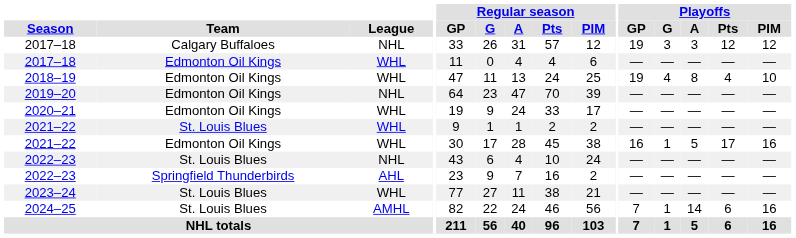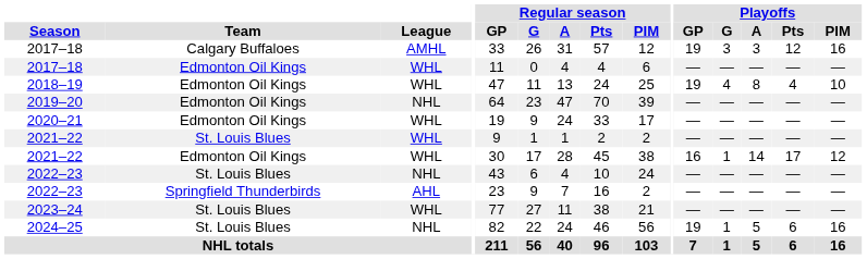 <table border="0" cellpadding="1" cellspacing="0" style="text-align:center; width:60em">
 <tr bgcolor="#e0e0e0">
 <th colspan="3" bgcolor="#ffffff"></th>
 <th rowspan="99" bgcolor="#ffffff"></th>
 <th colspan="5"><a href='#'>Regular season</a></th>
 <th rowspan="99" bgcolor="#ffffff"></th>
 <th colspan="5"><a href='#'>Playoffs</a></th>
 </tr>
 <tr bgcolor="#e0e0e0">
 <th><a href='#'>Season</a></th>
 <th>Team</th>
 <th>League</th>
 <th>GP</th>
 <th><a href='#'>G</a></th>
 <th><a href='#'>A</a></th>
 <th><a href='#'>Pts</a></th>
 <th><a href='#'>PIM</a></th>
 <th>GP</th>
 <th>G</th>
 <th>A</th>
 <th>Pts</th>
 <th>PIM</th>
 </tr>
 <tr>
 <td>2017–18</td>
 <td>Calgary Buffaloes</td>
-<td>NHL</td>
+<td><a href='#'>AMHL</a></td>
 <td>33</td>
 <td>26</td>
 <td>31</td>
 <td>57</td>
 <td>12</td>
 <td>19</td>
 <td>3</td>
 <td>3</td>
 <td>12</td>
-<td>12</td>
+<td>16</td>
 </tr>
 <tr bgcolor="#f0f0f0">
 <td><a href='#'>2017–18</a></td>
 <td><a href='#'>Edmonton Oil Kings</a></td>
 <td><a href='#'>WHL</a></td>
 <td>11</td>
 <td>0</td>
 <td>4</td>
 <td>4</td>
 <td>6</td>
 <td>—</td>
 <td>—</td>
 <td>—</td>
 <td>—</td>
 <td>—</td>
 </tr>
 <tr>
 <td><a href='#'>2018–19</a></td>
 <td>Edmonton Oil Kings</td>
 <td>WHL</td>
 <td>47</td>
 <td>11</td>
 <td>13</td>
 <td>24</td>
 <td>25</td>
 <td>19</td>
 <td>4</td>
 <td>8</td>
 <td>4</td>
 <td>10</td>
 </tr>
 <tr bgcolor="#f0f0f0">
 <td><a href='#'>2019–20</a></td>
 <td>Edmonton Oil Kings</td>
 <td>NHL</td>
 <td>64</td>
 <td>23</td>
 <td>47</td>
 <td>70</td>
 <td>39</td>
 <td>—</td>
 <td>—</td>
 <td>—</td>
 <td>—</td>
 <td>—</td>
 </tr>
 <tr>
 <td><a href='#'>2020–21</a></td>
 <td>Edmonton Oil Kings</td>
 <td>WHL</td>
 <td>19</td>
 <td>9</td>
 <td>24</td>
 <td>33</td>
 <td>17</td>
 <td>—</td>
 <td>—</td>
 <td>—</td>
 <td>—</td>
 <td>—</td>
 </tr>
 <tr bgcolor="#f0f0f0">
 <td><a href='#'>2021–22</a></td>
 <td><a href='#'>St. Louis Blues</a></td>
 <td><a href='#'>WHL</a></td>
 <td>9</td>
 <td>1</td>
 <td>1</td>
 <td>2</td>
 <td>2</td>
 <td>—</td>
 <td>—</td>
 <td>—</td>
 <td>—</td>
 <td>—</td>
 </tr>
 <tr>
 <td><a href='#'>2021–22</a></td>
 <td>Edmonton Oil Kings</td>
 <td>WHL</td>
 <td>30</td>
 <td>17</td>
 <td>28</td>
 <td>45</td>
 <td>38</td>
 <td>16</td>
 <td>1</td>
-<td>5</td>
+<td>14</td>
 <td>17</td>
-<td>16</td>
+<td>12</td>
 </tr>
 <tr bgcolor="#f0f0f0">
 <td><a href='#'>2022–23</a></td>
 <td>St. Louis Blues</td>
 <td>NHL</td>
 <td>43</td>
 <td>6</td>
 <td>4</td>
 <td>10</td>
 <td>24</td>
 <td>—</td>
 <td>—</td>
 <td>—</td>
 <td>—</td>
 <td>—</td>
 </tr>
 <tr>
 <td><a href='#'>2022–23</a></td>
 <td><a href='#'>Springfield Thunderbirds</a></td>
 <td><a href='#'>AHL</a></td>
 <td>23</td>
 <td>9</td>
 <td>7</td>
 <td>16</td>
 <td>2</td>
 <td>—</td>
 <td>—</td>
 <td>—</td>
 <td>—</td>
 <td>—</td>
 </tr>
 <tr bgcolor="#f0f0f0">
 <td><a href='#'>2023–24</a></td>
 <td>St. Louis Blues</td>
 <td>WHL</td>
 <td>77</td>
 <td>27</td>
 <td>11</td>
 <td>38</td>
 <td>21</td>
 <td>—</td>
 <td>—</td>
 <td>—</td>
 <td>—</td>
 <td>—</td>
 </tr>
 <tr>
 <td><a href='#'>2024–25</a></td>
 <td>St. Louis Blues</td>
-<td><a href='#'>AMHL</a></td>
+<td>NHL</td>
 <td>82</td>
 <td>22</td>
 <td>24</td>
 <td>46</td>
 <td>56</td>
-<td>7</td>
+<td>19</td>
 <td>1</td>
-<td>14</td>
+<td>5</td>
 <td>6</td>
 <td>16</td>
 </tr>
 <tr bgcolor="#e0e0e0">
 <th colspan="3">NHL totals</th>
 <th>211</th>
 <th>56</th>
 <th>40</th>
 <th>96</th>
 <th>103</th>
 <th>7</th>
 <th>1</th>
 <th>5</th>
 <th>6</th>
 <th>16</th>
 </tr>
 </table>
